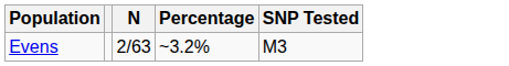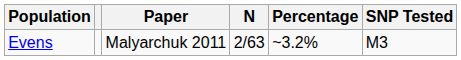 <table class="wikitable">
 <tr>
 <th>Population</th>
 <th></th>
+<th>Paper</th>
 <th>N</th>
 <th>Percentage</th>
 <th>SNP Tested</th>
 </tr>
 <tr>
 <td><a href='#'>Evens</a></td>
 <td></td>
+<td>Malyarchuk 2011</td>
 <td>2/63</td>
 <td>~3.2%</td>
 <td>M3</td>
 </tr>
 </table>
